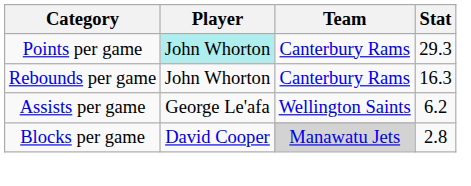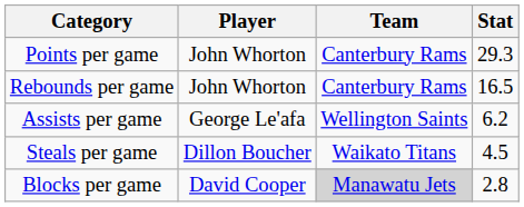 <table class="wikitable" style="text-align:center">
 <tr>
 <th>Category</th>
 <th>Player</th>
 <th>Team</th>
 <th>Stat</th>
 </tr>
 <tr>
 <td><a href='#'>Points</a> per game</td>
-<td style="background: paleturquoise;">John Whorton</td>
+<td>John Whorton</td>
 <td><a href='#'>Canterbury Rams</a></td>
 <td>29.3</td>
 </tr>
 <tr>
 <td><a href='#'>Rebounds</a> per game</td>
 <td>John Whorton</td>
 <td><a href='#'>Canterbury Rams</a></td>
-<td>16.3</td>
+<td>16.5</td>
 </tr>
 <tr>
 <td><a href='#'>Assists</a> per game</td>
 <td>George Le'afa</td>
 <td><a href='#'>Wellington Saints</a></td>
 <td>6.2</td>
 </tr>
 <tr>
+<td><a href='#'>Steals</a> per game</td>
+<td><a href='#'>Dillon Boucher</a></td>
+<td><a href='#'>Waikato Titans</a></td>
+<td>4.5</td>
+</tr>
+<tr>
 <td><a href='#'>Blocks</a> per game</td>
 <td><a href='#'>David Cooper</a></td>
 <td style="background: lightgrey;"><a href='#'>Manawatu Jets</a></td>
 <td>2.8</td>
 </tr>
 </table>
